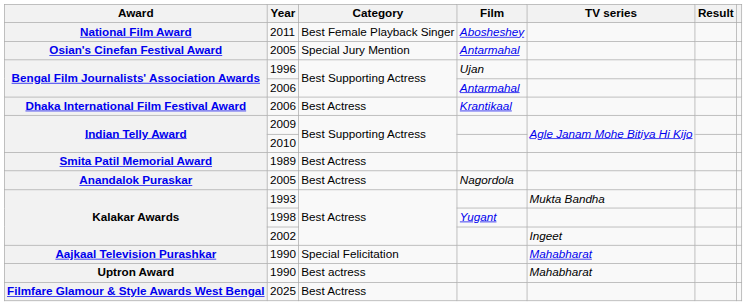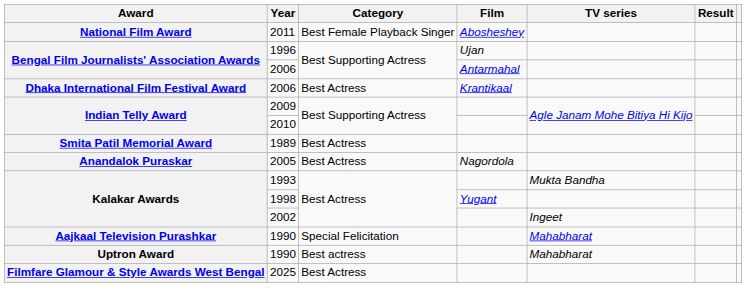 <table class="wikitable sortable">
 <tr>
 <th>Award</th>
 <th>Year</th>
 <th>Category</th>
 <th>Film</th>
 <th>TV series</th>
 <th>Result</th>
 <th></th>
 </tr>
 <tr>
 <th scope="row"><a href='#'>National Film Award</a></th>
 <td>2011</td>
 <td>Best Female Playback Singer</td>
 <td><em><a href='#'>Abosheshey</a></em></td>
-<td></td>
-<td></td>
-<td></td>
-</tr>
-<tr>
-<th><a href='#'>Osian's Cinefan Festival Award</a></th>
-<td>2005</td>
-<td>Special Jury Mention</td>
-<td><em><a href='#'>Antarmahal</a></em></td>
 <td></td>
 <td></td>
 <td></td>
 </tr>
 <tr>
 <th scope="row" rowspan="2"><a href='#'>Bengal Film Journalists' Association Awards</a></th>
 <td>1996</td>
 <td rowspan="2">Best Supporting Actress</td>
 <td><em>Ujan</em></td>
 <td></td>
 <td></td>
 <td></td>
 </tr>
 <tr>
 <td>2006</td>
 <td><em><a href='#'>Antarmahal</a></em></td>
 <td></td>
 <td></td>
 <td></td>
 </tr>
 <tr>
 <th scope="row"><a href='#'>Dhaka International Film Festival Award</a></th>
 <td>2006</td>
 <td>Best Actress</td>
 <td><em><a href='#'>Krantikaal</a></em></td>
 <td></td>
 <td></td>
 <td></td>
 </tr>
 <tr>
 <th rowspan="2"><a href='#'>Indian Telly Award</a></th>
 <td>2009</td>
 <td rowspan="2">Best Supporting Actress</td>
 <td></td>
 <td rowspan="2"><em><a href='#'>Agle Janam Mohe Bitiya Hi Kijo</a></em></td>
 <td></td>
 <td></td>
 </tr>
 <tr>
 <td>2010</td>
 <td></td>
 <td></td>
 <td></td>
 </tr>
 <tr>
 <th scope="row"><a href='#'>Smita Patil Memorial Award</a></th>
 <td>1989</td>
 <td>Best Actress</td>
 <td></td>
 <td></td>
 <td></td>
 <td></td>
 </tr>
 <tr>
 <th scope="row"><a href='#'>Anandalok Puraskar</a></th>
 <td>2005</td>
 <td>Best Actress</td>
 <td><em>Nagordola</em></td>
 <td></td>
 <td></td>
 <td></td>
 </tr>
 <tr>
 <th scope="row" rowspan="3">Kalakar Awards</th>
 <td>1993</td>
 <td rowspan="3">Best Actress</td>
 <td></td>
 <td><em>Mukta Bandha</em></td>
 <td></td>
 <td></td>
 </tr>
 <tr>
 <td>1998</td>
 <td><em><a href='#'>Yugant</a></em></td>
 <td></td>
 <td></td>
 <td></td>
 </tr>
 <tr>
 <td>2002</td>
 <td></td>
 <td><em>Ingeet</em></td>
 <td></td>
 <td></td>
 </tr>
 <tr>
 <th><a href='#'>Aajkaal Television Purashkar</a></th>
 <td>1990</td>
 <td>Special Felicitation</td>
 <td></td>
 <td><em><a href='#'>Mahabharat</a></em></td>
 <td></td>
 <td></td>
 </tr>
 <tr>
 <th>Uptron Award</th>
 <td>1990</td>
 <td>Best actress</td>
 <td></td>
 <td><em>Mahabharat</em></td>
 <td></td>
 <td></td>
 </tr>
 <tr>
 <th><a href='#'>Filmfare Glamour & Style Awards West Bengal</a></th>
 <td>2025</td>
 <td>Best Actress</td>
 <td></td>
 <td></td>
 <td></td>
 <td></td>
 </tr>
 </table>
